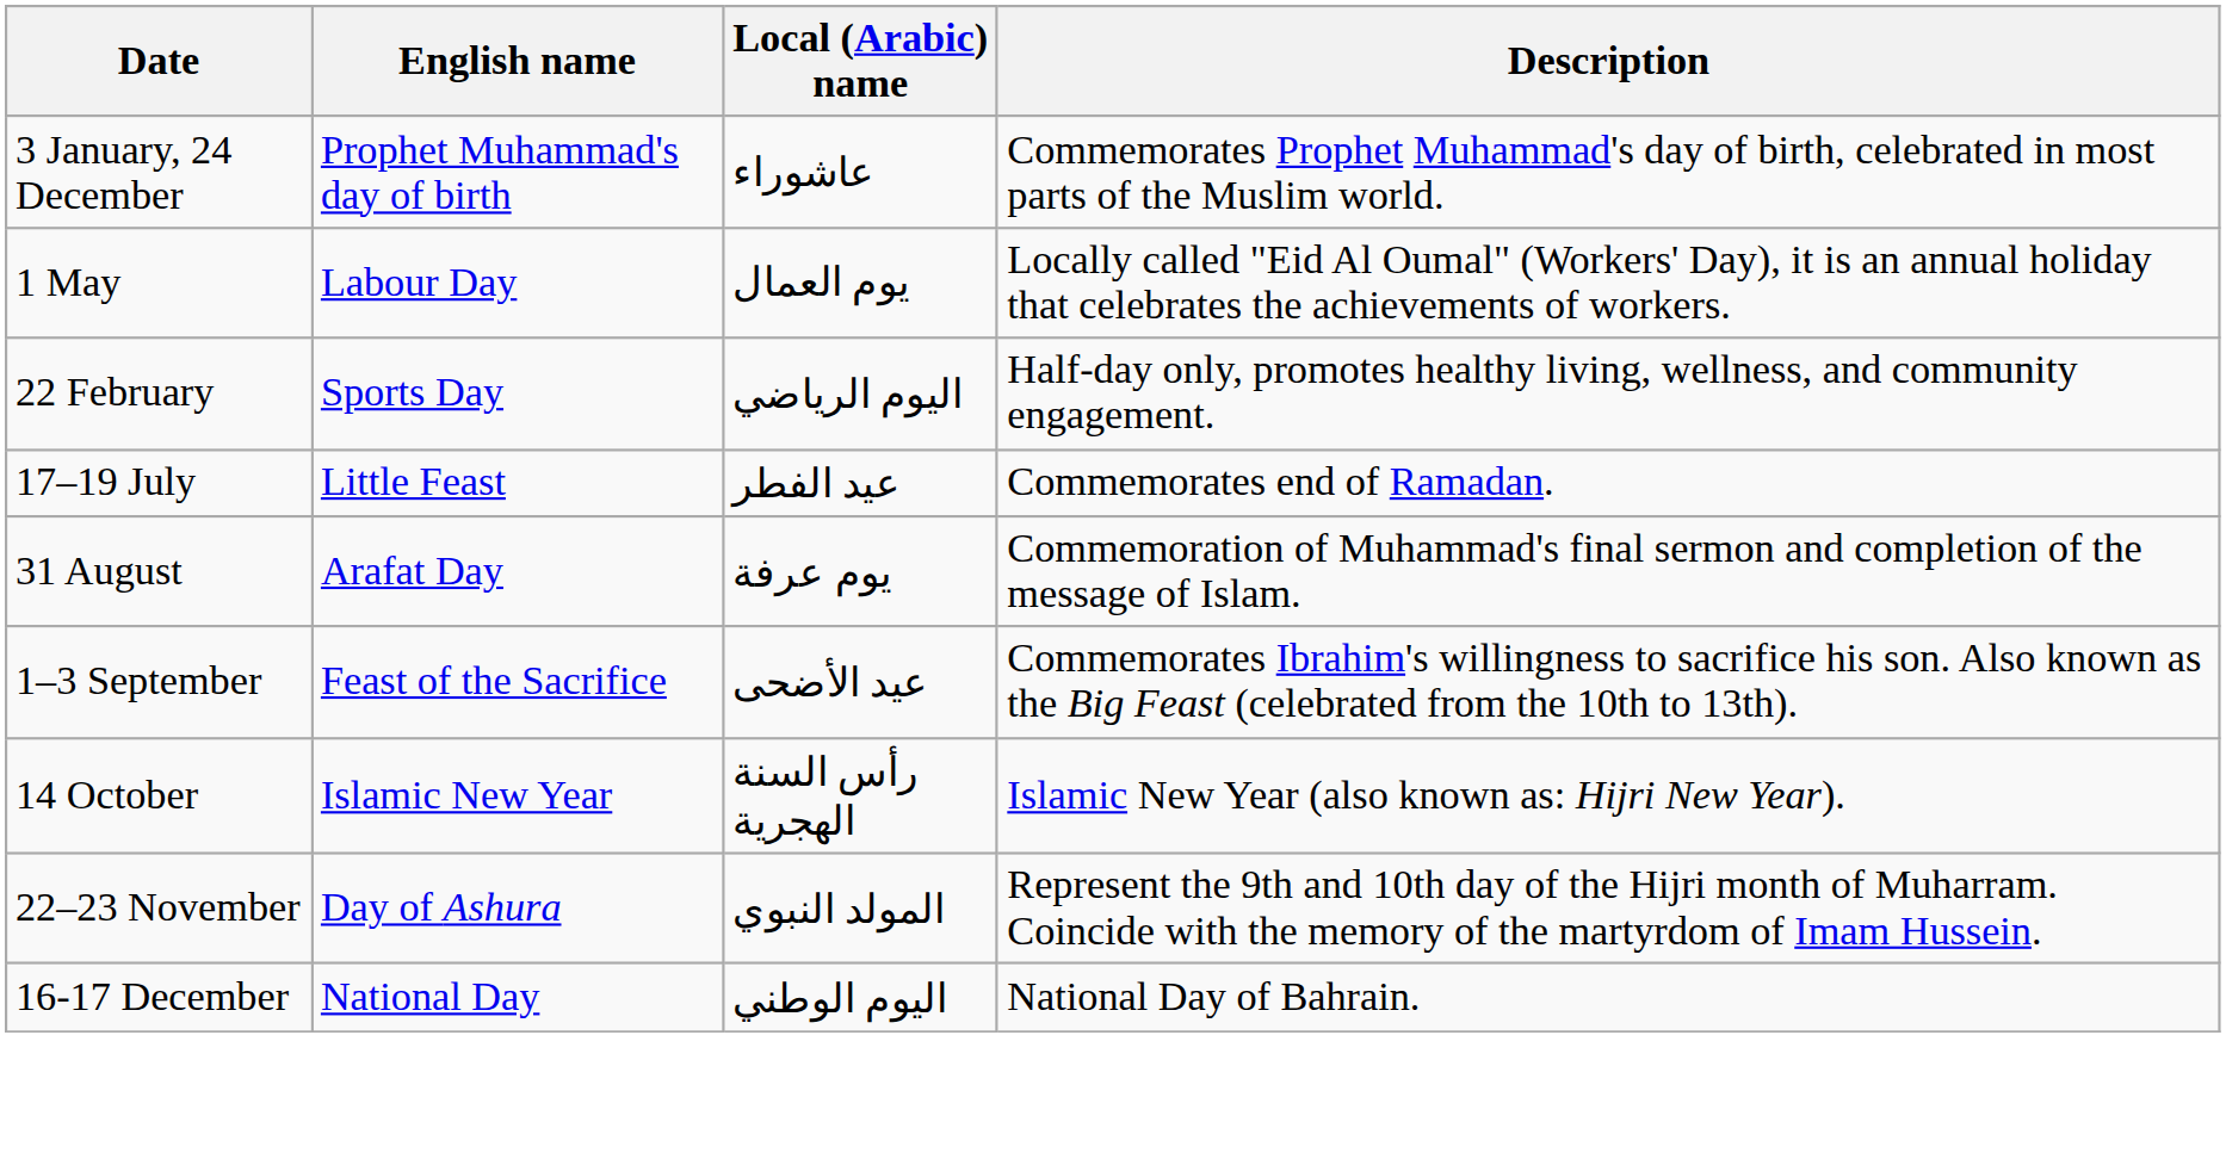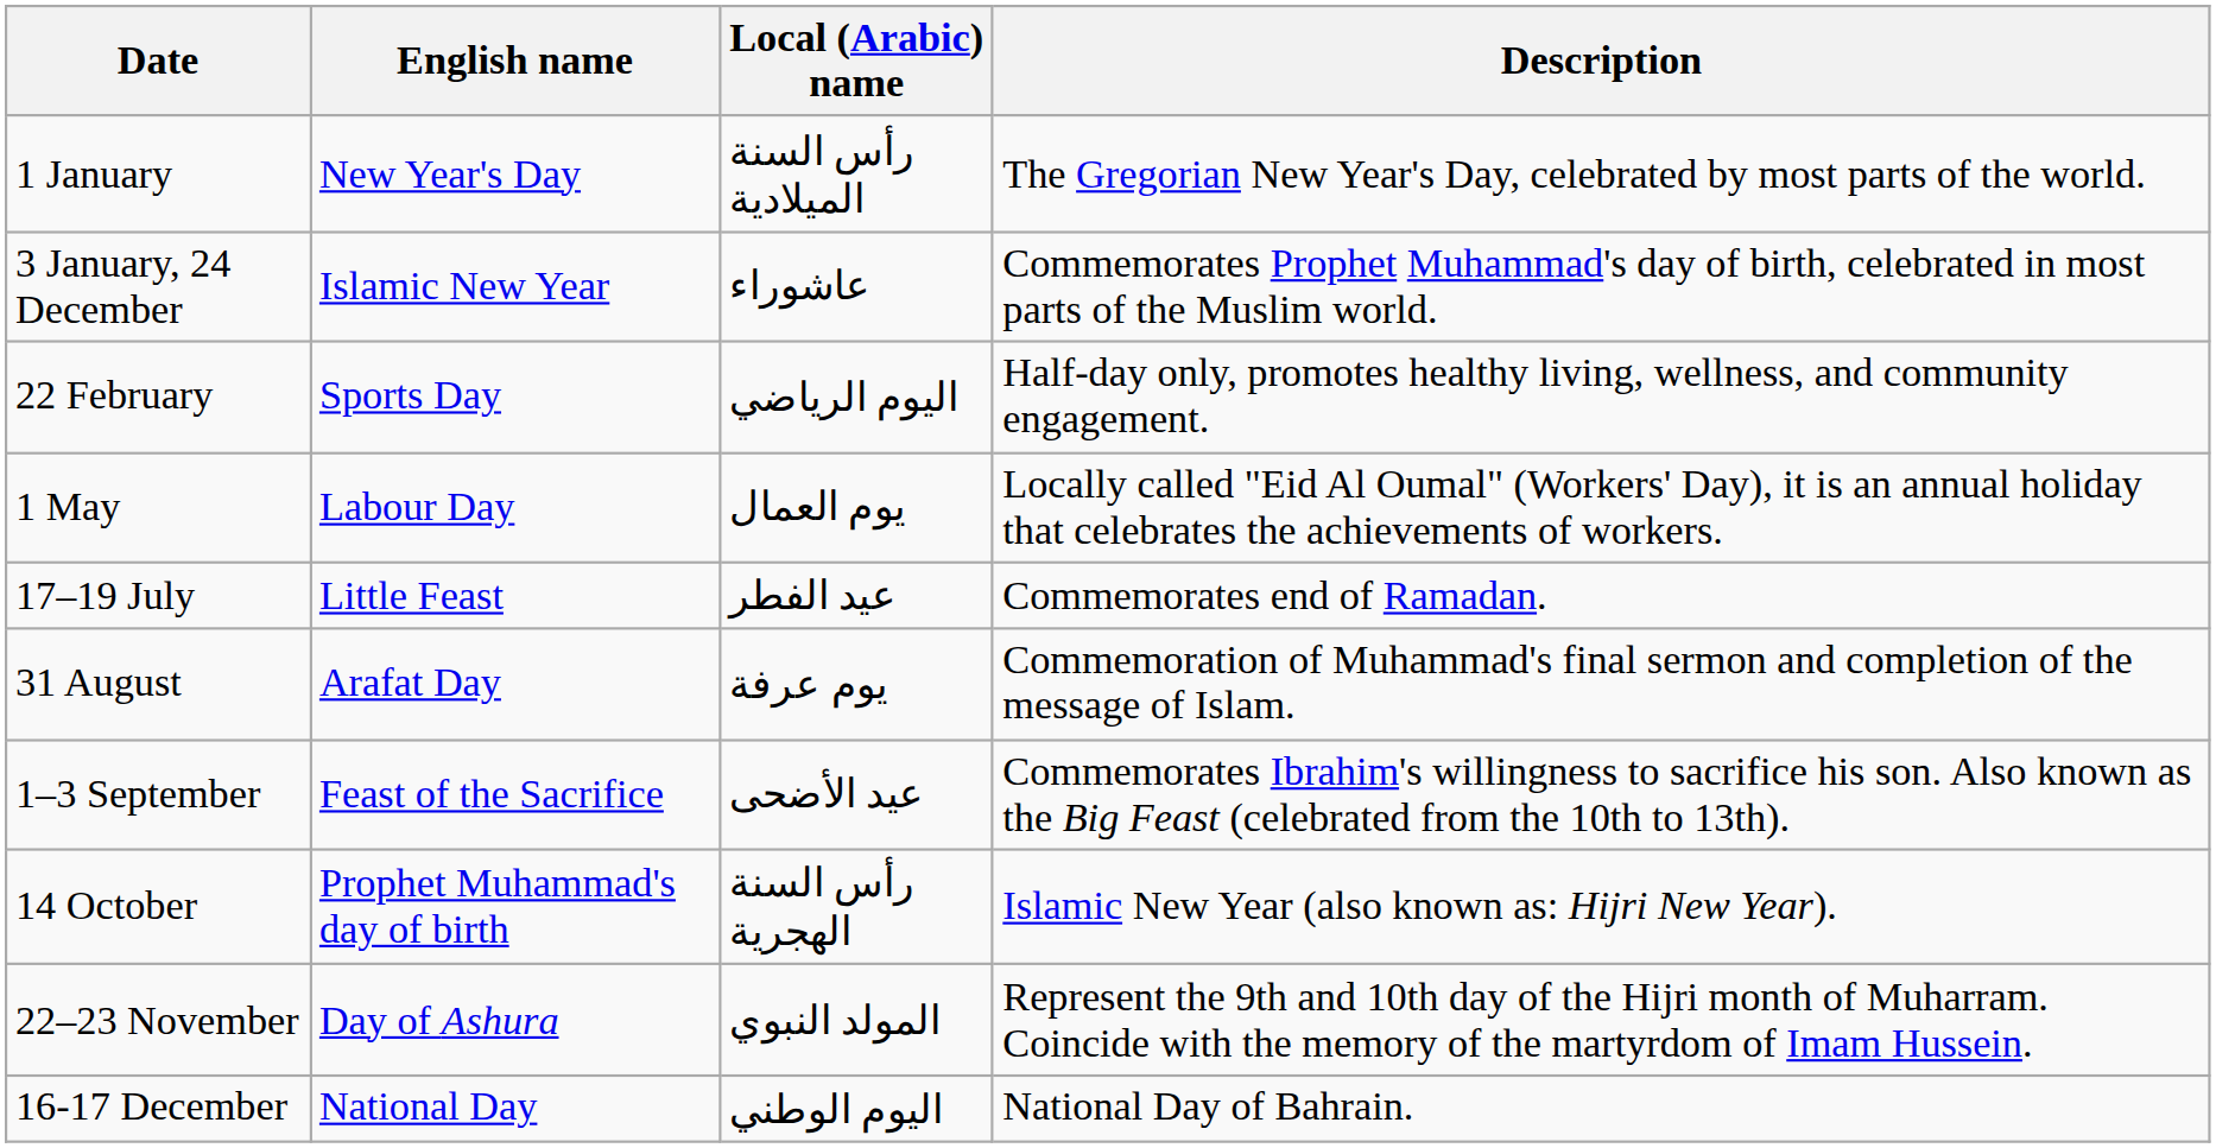 <table class="wikitable sortable">
 <tr>
 <th>Date</th>
 <th>English name</th>
 <th>Local (<a href='#'>Arabic</a>) name</th>
 <th>Description</th>
 </tr>
 <tr>
+<td>1 January</td>
+<td><a href='#'>New Year's Day</a></td>
+<td>رأس السنة الميلادية</td>
+<td>The <a href='#'>Gregorian</a> New Year's Day, celebrated by most parts of the world.</td>
+</tr>
+<tr>
 <td>3 January,   24 December </td>
-<td><a href='#'>Prophet Muhammad's  day of birth</a></td>
+<td><a href='#'>Islamic New Year</a></td>
 <td>عاشوراء</td>
 <td>Commemorates <a href='#'>Prophet</a> <a href='#'>Muhammad</a>'s day of birth, celebrated in most parts of the Muslim world.</td>
+</tr>
+<tr>
+<td>22 February</td>
+<td><a href='#'>Sports Day</a></td>
+<td>اليوم الرياضي</td>
+<td>Half-day only, promotes healthy living, wellness, and community engagement.</td>
 </tr>
 <tr>
 <td>1 May</td>
 <td><a href='#'>Labour Day</a></td>
 <td>يوم العمال</td>
 <td>Locally called "Eid Al Oumal" (Workers' Day), it is an annual holiday that celebrates the achievements of workers.</td>
-</tr>
-<tr>
-<td>22 February</td>
-<td><a href='#'>Sports Day</a></td>
-<td>اليوم الرياضي</td>
-<td>Half-day only, promotes healthy living, wellness, and community engagement.</td>
 </tr>
 <tr>
 <td>17–19 July</td>
 <td><a href='#'>Little Feast</a></td>
 <td>عيد الفطر</td>
 <td>Commemorates end of <a href='#'>Ramadan</a>.</td>
 </tr>
 <tr>
 <td>31 August</td>
 <td><a href='#'>Arafat Day</a></td>
 <td>يوم عرفة</td>
 <td>Commemoration of Muhammad's final sermon and completion of the message of Islam.</td>
 </tr>
 <tr>
 <td>1–3 September</td>
 <td><a href='#'>Feast of the Sacrifice</a></td>
 <td>عيد الأضحى</td>
 <td>Commemorates <a href='#'>Ibrahim</a>'s willingness to sacrifice his son. Also known as the <em>Big Feast</em> (celebrated from the 10th to 13th).</td>
 </tr>
 <tr>
 <td>14 October</td>
-<td><a href='#'>Islamic New Year</a></td>
+<td><a href='#'>Prophet Muhammad's  day of birth</a></td>
 <td>رأس السنة الهجرية</td>
 <td><a href='#'>Islamic</a> New Year (also known as: <em>Hijri New Year</em>).</td>
 </tr>
 <tr>
 <td>22–23 November</td>
 <td><a href='#'>Day of <em>Ashura</em></a></td>
 <td>المولد النبوي</td>
 <td>Represent the 9th and 10th day of the Hijri month of Muharram. Coincide with the memory of the martyrdom of <a href='#'>Imam Hussein</a>.</td>
 </tr>
 <tr>
 <td>16-17 December</td>
 <td><a href='#'>National Day</a></td>
 <td>اليوم الوطني</td>
 <td>National Day of Bahrain.</td>
 </tr>
 </table>
